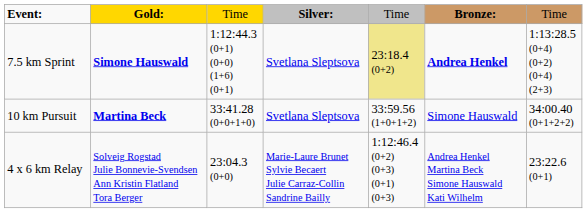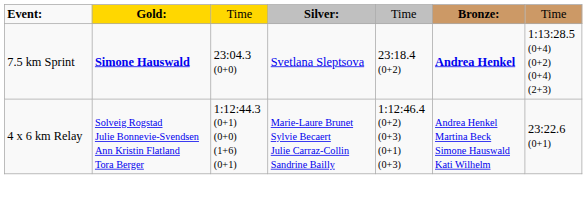 <table class="wikitable" width=85%>
 <tr>
 <td><strong>Event:</strong></td>
 <td style="text-align:center;background-color:gold;"><strong>Gold:</strong></td>
 <td style="text-align:center;background-color:gold;">Time</td>
 <td style="text-align:center;background-color:silver;"><strong>Silver:</strong></td>
 <td style="text-align:center;background-color:silver;">Time</td>
 <td style="text-align:center;background-color:#CC9966;"><strong>Bronze:</strong></td>
 <td style="text-align:center;background-color:#CC9966;">Time</td>
 </tr>
 <tr>
 <td>7.5 km Sprint<br></td>
 <td><strong><a href='#'>Simone Hauswald</a></strong><br><small></small></td>
-<td>1:12:44.3<br><small>(0+1)<br>(0+0)<br>(1+6)<br>(0+1)</small></td>
+<td>23:04.3<br><small>(0+0)</small></td>
 <td><a href='#'>Svetlana Sleptsova</a><br><small></small></td>
-<td style="background: khaki;">23:18.4<br><small>(0+2)</small></td>
+<td>23:18.4<br><small>(0+2)</small></td>
 <td><strong><a href='#'>Andrea Henkel</a><br><small></small></strong></td>
 <td>1:13:28.5	<br><small>(0+4)<br>(0+2)<br>(0+4)<br>(2+3)</small></td>
 </tr>
 <tr>
-<td>10 km Pursuit<br></td>
-<td><strong><a href='#'>Martina Beck</a></strong><br><small></small></td>
-<td>33:41.28<br><small>(0+0+1+0)</small></td>
-<td><a href='#'>Svetlana Sleptsova</a><br><small></small></td>
-<td>33:59.56<br><small>(1+0+1+2)</small></td>
-<td><a href='#'>Simone Hauswald</a><br><small></small></td>
-<td>34:00.40<br><small>(0+1+2+2)</small></td>
-</tr>
-<tr>
 <td>4 x 6 km Relay<br></td>
 <td><strong></strong><br><small><a href='#'>Solveig Rogstad</a><br><a href='#'>Julie Bonnevie-Svendsen</a><br><a href='#'>Ann Kristin Flatland</a><br><a href='#'>Tora Berger</a></small></td>
-<td>23:04.3<br><small>(0+0)</small></td>
+<td>1:12:44.3<br><small>(0+1)<br>(0+0)<br>(1+6)<br>(0+1)</small></td>
 <td><br><small><a href='#'>Marie-Laure Brunet</a><br><a href='#'>Sylvie Becaert</a><br><a href='#'>Julie Carraz-Collin</a><br><a href='#'>Sandrine Bailly</a></small></td>
 <td>1:12:46.4<br><small>(0+2)<br>(0+3)<br>(0+1)<br>(0+3)</small></td>
 <td><br><small><a href='#'>Andrea Henkel</a><br><a href='#'>Martina Beck</a><br><a href='#'>Simone Hauswald</a><br><a href='#'>Kati Wilhelm</a></small></td>
 <td>23:22.6<br><small>(0+1)</small></td>
 </tr>
 </table>
